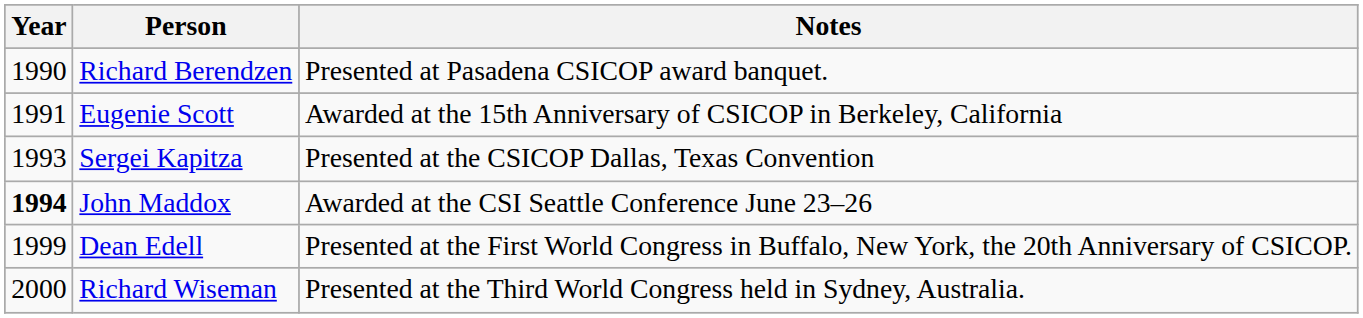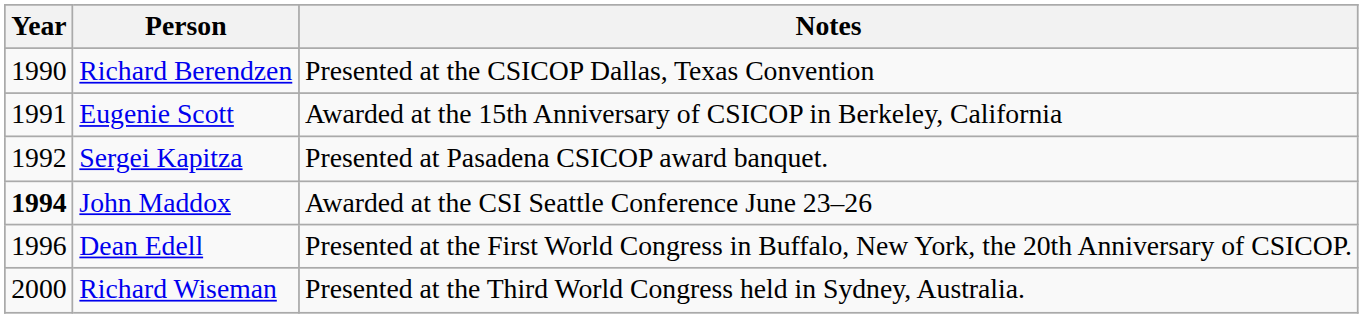 <table class="wikitable sortable">
 <tr>
 <th>Year</th>
 <th>Person</th>
 <th>Notes</th>
 </tr>
 <tr>
 <td rowspan=1>1990</td>
 <td><a href='#'>Richard Berendzen</a></td>
-<td>Presented at Pasadena CSICOP award banquet.</td>
+<td>Presented at the CSICOP Dallas, Texas Convention</td>
 </tr>
 <tr>
 <td rowspan=1>1991</td>
 <td><a href='#'>Eugenie Scott</a></td>
 <td>Awarded at the 15th Anniversary of CSICOP in Berkeley, California</td>
 </tr>
 <tr>
-<td rowspan=1>1993</td>
+<td rowspan=1>1992</td>
 <td><a href='#'>Sergei Kapitza</a></td>
-<td>Presented at the CSICOP Dallas, Texas Convention</td>
+<td>Presented at Pasadena CSICOP award banquet.</td>
 </tr>
 <tr>
 <td rowspan=1><strong>1994</strong></td>
 <td><a href='#'>John Maddox</a></td>
 <td>Awarded at the CSI Seattle Conference June 23–26</td>
 </tr>
 <tr>
-<td rowspan=1>1999</td>
+<td rowspan=1>1996</td>
 <td><a href='#'>Dean Edell</a></td>
 <td>Presented at the First World Congress in Buffalo, New York, the 20th Anniversary of CSICOP.</td>
 </tr>
 <tr>
 <td rowspan=1>2000</td>
 <td><a href='#'>Richard Wiseman</a></td>
 <td>Presented at the Third World Congress held in Sydney, Australia.</td>
 </tr>
 </table>
